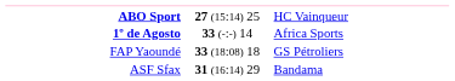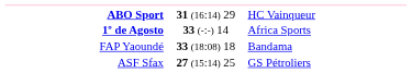 <table style="text-align:center" width=550>
 <tr>
 <th width=30%></th>
 <th width=15%></th>
 <th width=30%></th>
 </tr>
 <tr align="left" bgcolor=#ffd4e4>
 <td colspan=4></td>
 </tr>
 <tr>
 <td align="right"><strong><a href='#'>ABO Sport</a></strong> </td>
-<td><strong>27</strong> <small>(15</small>:<small>14)</small> 25</td>
+<td><strong>31</strong> <small>(16</small>:<small>14)</small> 29</td>
 <td align=left> <a href='#'>HC Vainqueur</a></td>
 </tr>
 <tr>
 <td align="right"><strong><a href='#'>1º de Agosto</a></strong> </td>
 <td><strong>33</strong> <small>(-</small>:<small>-)</small> 14</td>
 <td align=left> <a href='#'>Africa Sports</a></td>
 </tr>
 <tr>
 <td align="right"><a href='#'>FAP Yaoundé</a> </td>
 <td><strong>33</strong> <small>(18</small>:<small>08)</small> 18</td>
-<td align=left> <a href='#'>GS Pétroliers</a></td>
+<td align=left> <a href='#'>Bandama</a></td>
 </tr>
 <tr>
 <td align="right"><a href='#'>ASF Sfax</a> </td>
-<td><strong>31</strong> <small>(16</small>:<small>14)</small> 29</td>
-<td align=left> <a href='#'>Bandama</a></td>
+<td><strong>27</strong> <small>(15</small>:<small>14)</small> 25</td>
+<td align=left> <a href='#'>GS Pétroliers</a></td>
 </tr>
 </table>
